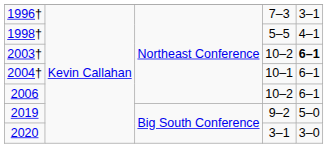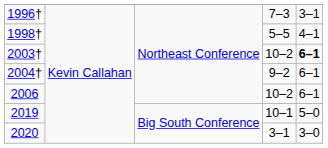 <table class="wikitable" style="text-align:center">
 <tr>
 </tr>
 <tr align="center">
 <td><a href='#'>1996</a>†</td>
 <td rowspan="7"><a href='#'>Kevin Callahan</a></td>
 <td rowspan="5"><a href='#'>Northeast Conference</a></td>
 <td>7–3</td>
 <td>3–1</td>
 </tr>
 <tr align="center">
 <td><a href='#'>1998</a>†</td>
 <td>5–5</td>
 <td>4–1</td>
 </tr>
 <tr align="center">
 <td><a href='#'>2003</a>†</td>
 <td>10–2</td>
 <td><strong>6–1</strong></td>
 </tr>
 <tr align="center">
 <td><a href='#'>2004</a>†</td>
-<td>10–1</td>
+<td>9–2</td>
 <td>6–1</td>
 </tr>
 <tr align="center">
 <td><a href='#'>2006</a></td>
 <td>10–2</td>
 <td>6–1</td>
 </tr>
 <tr align="center">
 <td><a href='#'>2019</a></td>
 <td rowspan="2"><a href='#'>Big South Conference</a></td>
-<td>9–2</td>
+<td>10–1</td>
 <td>5–0</td>
 </tr>
 <tr align="center">
 <td><a href='#'>2020</a></td>
 <td>3–1</td>
 <td>3–0</td>
 </tr>
 </table>
